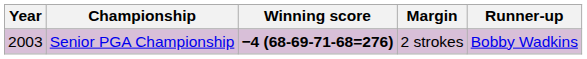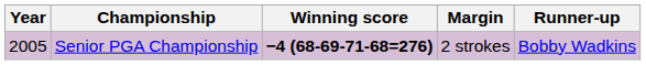 <table class="wikitable">
 <tr>
 <th>Year</th>
 <th>Championship</th>
 <th>Winning score</th>
 <th>Margin</th>
 <th>Runner-up</th>
 </tr>
 <tr style="background:#D8BFD8;">
-<td>2003</td>
+<td>2005</td>
 <td><a href='#'>Senior PGA Championship</a></td>
 <td><strong>−4 (68-69-71-68=276)</strong></td>
 <td>2 strokes</td>
 <td> <a href='#'>Bobby Wadkins</a></td>
 </tr>
 </table>
